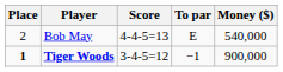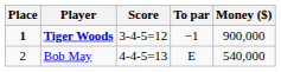 <table class="wikitable">
 <tr>
 <th>Place</th>
 <th>Player</th>
 <th>Score</th>
 <th>To par</th>
 <th>Money ($)</th>
 </tr>
 <tr>
+<td align=center><strong>1</strong></td>
+<td> <strong><a href='#'>Tiger Woods</a></strong></td>
+<td align=center>3-4-5=12</td>
+<td align=center>−1</td>
+<td align=center>900,000</td>
+</tr>
+<tr>
 <td align=center>2</td>
 <td> <a href='#'>Bob May</a></td>
 <td align=center>4-4-5=13</td>
 <td align=center>E</td>
 <td align=center>540,000</td>
 </tr>
-<tr>
-<td align=center><strong>1</strong></td>
-<td> <strong><a href='#'>Tiger Woods</a></strong></td>
-<td align=center>3-4-5=12</td>
-<td align=center>−1</td>
-<td align=center>900,000</td>
-</tr>
 </table>
